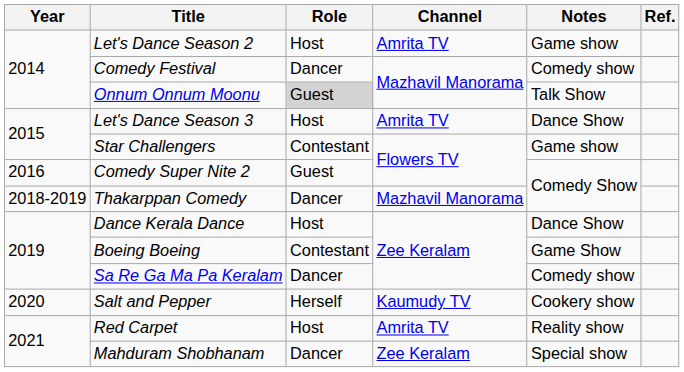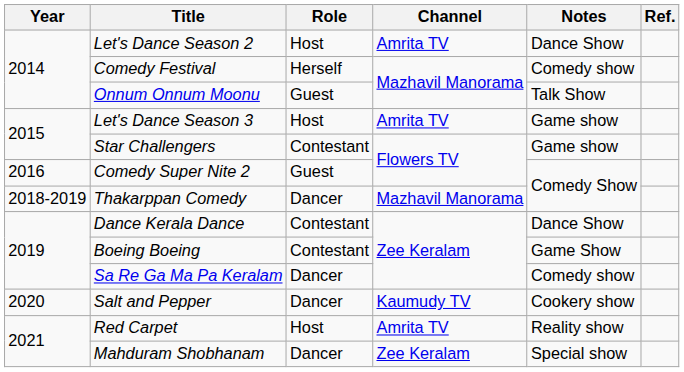 <table class="wikitable sortable">
 <tr>
 <th>Year</th>
 <th>Title</th>
 <th>Role</th>
 <th>Channel</th>
 <th>Notes</th>
 <th>Ref.</th>
 </tr>
 <tr>
 <td rowspan="3">2014</td>
 <td><em>Let's Dance Season 2</em></td>
 <td>Host</td>
 <td><a href='#'>Amrita TV</a></td>
-<td>Game show</td>
+<td>Dance Show</td>
 <td></td>
 </tr>
 <tr>
 <td><em>Comedy Festival</em></td>
-<td>Dancer</td>
+<td>Herself</td>
 <td rowspan="2"><a href='#'>Mazhavil Manorama</a></td>
 <td>Comedy show</td>
 <td></td>
 </tr>
 <tr>
 <td><em><a href='#'>Onnum Onnum Moonu</a></em></td>
-<td style="background: lightgrey;">Guest</td>
+<td>Guest</td>
 <td>Talk Show</td>
 <td></td>
 </tr>
 <tr>
 <td rowspan="2">2015</td>
 <td><em>Let's Dance Season 3</em></td>
 <td>Host</td>
 <td><a href='#'>Amrita TV</a></td>
-<td>Dance Show</td>
+<td>Game show</td>
 <td></td>
 </tr>
 <tr>
 <td><em>Star Challengers</em></td>
 <td>Contestant</td>
 <td rowspan="2"><a href='#'>Flowers TV</a></td>
 <td>Game show</td>
 <td></td>
 </tr>
 <tr>
 <td>2016</td>
 <td><em>Comedy Super Nite 2</em></td>
 <td>Guest</td>
 <td rowspan="2">Comedy Show</td>
 <td></td>
 </tr>
 <tr>
 <td>2018-2019</td>
 <td><em>Thakarppan Comedy</em></td>
 <td>Dancer</td>
 <td><a href='#'>Mazhavil Manorama</a></td>
 <td></td>
 </tr>
 <tr>
 <td rowspan="3">2019</td>
 <td><em>Dance Kerala Dance</em></td>
-<td>Host</td>
+<td>Contestant</td>
 <td rowspan="3"><a href='#'>Zee Keralam</a></td>
 <td>Dance Show</td>
 <td></td>
 </tr>
 <tr>
 <td><em>Boeing Boeing</em></td>
 <td>Contestant</td>
 <td>Game Show</td>
 <td></td>
 </tr>
 <tr>
 <td><em><a href='#'>Sa Re Ga Ma Pa Keralam</a></em></td>
 <td>Dancer</td>
 <td>Comedy show</td>
 <td></td>
 </tr>
 <tr>
 <td>2020</td>
 <td><em>Salt and Pepper	</em></td>
-<td>Herself</td>
+<td>Dancer</td>
 <td><a href='#'>Kaumudy TV</a></td>
 <td>Cookery show</td>
 <td></td>
 </tr>
 <tr>
 <td rowspan="2">2021</td>
 <td><em>Red Carpet</em></td>
 <td>Host</td>
 <td><a href='#'>Amrita TV</a></td>
 <td>Reality show</td>
 <td></td>
 </tr>
 <tr>
 <td><em>Mahduram Shobhanam</em></td>
 <td>Dancer</td>
 <td><a href='#'>Zee Keralam</a></td>
 <td>Special show</td>
 <td></td>
 </tr>
 </table>
